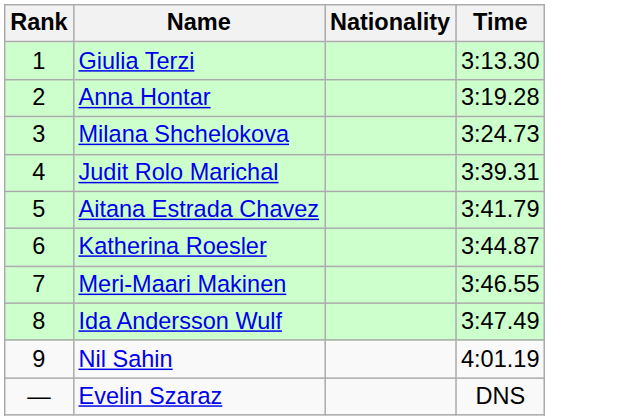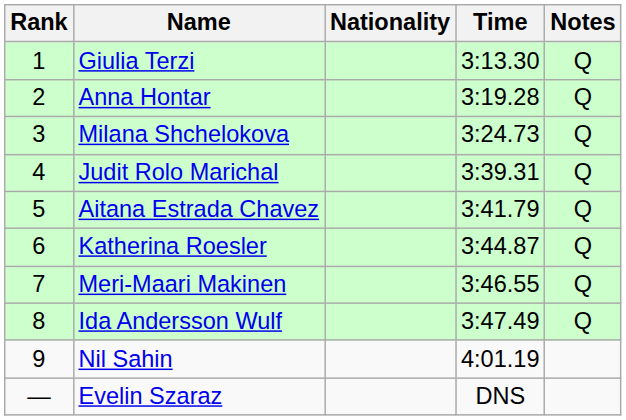 <table class="wikitable sortable" style="text-align:center">
 <tr>
 <th>Rank</th>
 <th>Name</th>
 <th>Nationality</th>
 <th>Time</th>
+<th>Notes</th>
 </tr>
 <tr bgcolor=ccffcc>
 <td>1</td>
 <td align=left><a href='#'>Giulia Terzi</a></td>
 <td align=left></td>
 <td>3:13.30</td>
+<td>Q</td>
 </tr>
 <tr bgcolor=ccffcc>
 <td>2</td>
 <td align=left><a href='#'>Anna Hontar</a></td>
 <td align=left></td>
 <td>3:19.28</td>
+<td>Q</td>
 </tr>
 <tr bgcolor=ccffcc>
 <td>3</td>
 <td align=left><a href='#'>Milana Shchelokova</a></td>
 <td align=left></td>
 <td>3:24.73</td>
+<td>Q</td>
 </tr>
 <tr bgcolor=ccffcc>
 <td>4</td>
 <td align=left><a href='#'>Judit Rolo Marichal</a></td>
 <td align=left></td>
 <td>3:39.31</td>
+<td>Q</td>
 </tr>
 <tr bgcolor=ccffcc>
 <td>5</td>
 <td align=left><a href='#'>Aitana Estrada Chavez</a></td>
 <td align=left></td>
 <td>3:41.79</td>
+<td>Q</td>
 </tr>
 <tr bgcolor=ccffcc>
 <td>6</td>
 <td align=left><a href='#'>Katherina Roesler</a></td>
 <td align=left></td>
 <td>3:44.87</td>
+<td>Q</td>
 </tr>
 <tr bgcolor=ccffcc>
 <td>7</td>
 <td align=left><a href='#'>Meri-Maari Makinen</a></td>
 <td align=left></td>
 <td>3:46.55</td>
+<td>Q</td>
 </tr>
 <tr bgcolor=ccffcc>
 <td>8</td>
 <td align=left><a href='#'>Ida Andersson Wulf</a></td>
 <td align=left></td>
 <td>3:47.49</td>
+<td>Q</td>
 </tr>
 <tr>
 <td>9</td>
 <td align=left><a href='#'>Nil Sahin</a></td>
 <td align=left></td>
 <td>4:01.19</td>
+<td></td>
 </tr>
 <tr>
 <td>—</td>
 <td align=left><a href='#'>Evelin Szaraz</a></td>
 <td align=left></td>
 <td>DNS</td>
+<td></td>
 </tr>
 </table>
